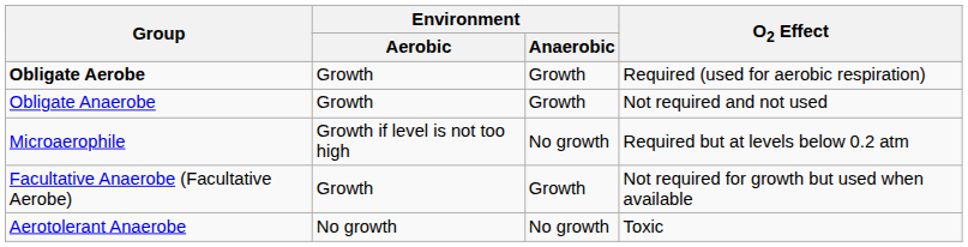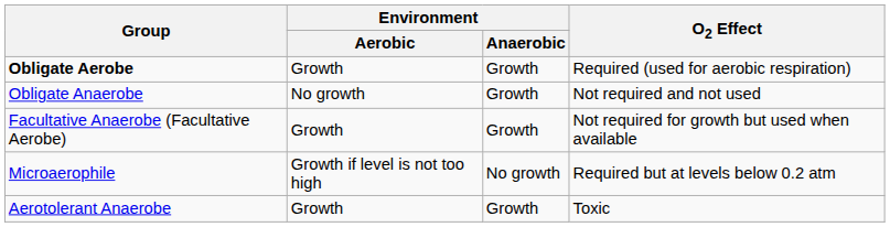 <table class="wikitable">
 <tr>
 <th rowspan="2">Group</th>
 <th colspan="2">Environment</th>
 <th rowspan="2">O<sub>2</sub> Effect</th>
 </tr>
 <tr>
 <th>Aerobic</th>
 <th>Anaerobic</th>
 </tr>
 <tr>
 <td><strong>Obligate Aerobe</strong></td>
 <td>Growth</td>
 <td>Growth</td>
 <td>Required (used for aerobic respiration)</td>
 </tr>
 <tr>
 <td><a href='#'>Obligate Anaerobe</a></td>
+<td>No growth</td>
+<td>Growth</td>
+<td>Not required and not used</td>
+</tr>
+<tr>
+<td><a href='#'>Facultative Anaerobe</a> (Facultative Aerobe)</td>
 <td>Growth</td>
 <td>Growth</td>
-<td>Not required and not used</td>
+<td>Not required for growth but used when available</td>
 </tr>
 <tr>
 <td><a href='#'>Microaerophile</a></td>
 <td>Growth if level is not too high</td>
 <td>No growth</td>
 <td>Required but at levels below 0.2 atm</td>
 </tr>
 <tr>
-<td><a href='#'>Facultative Anaerobe</a> (Facultative Aerobe)</td>
+<td><a href='#'>Aerotolerant Anaerobe</a></td>
 <td>Growth</td>
 <td>Growth</td>
-<td>Not required for growth but used when available</td>
-</tr>
-<tr>
-<td><a href='#'>Aerotolerant Anaerobe</a></td>
-<td>No growth</td>
-<td>No growth</td>
 <td>Toxic</td>
 </tr>
 </table>
